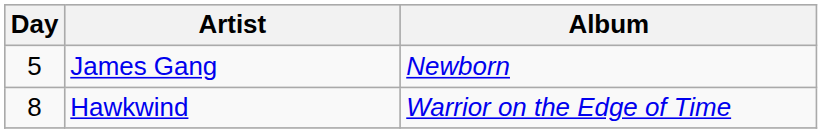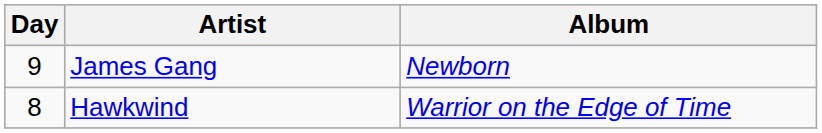 <table class="wikitable" border="1">
 <tr>
 <th>Day</th>
 <th width="200">Artist</th>
 <th width="250">Album</th>
 </tr>
 <tr>
-<td style="text-align:center;" rowspan="1">5</td>
+<td style="text-align:center;" rowspan="1">9</td>
 <td><a href='#'>James Gang</a></td>
 <td><em><a href='#'>Newborn</a></em></td>
 </tr>
 <tr>
 <td style="text-align:center;" rowspan="1">8</td>
 <td><a href='#'>Hawkwind</a></td>
 <td><em><a href='#'>Warrior on the Edge of Time</a></em></td>
 </tr>
 </table>
